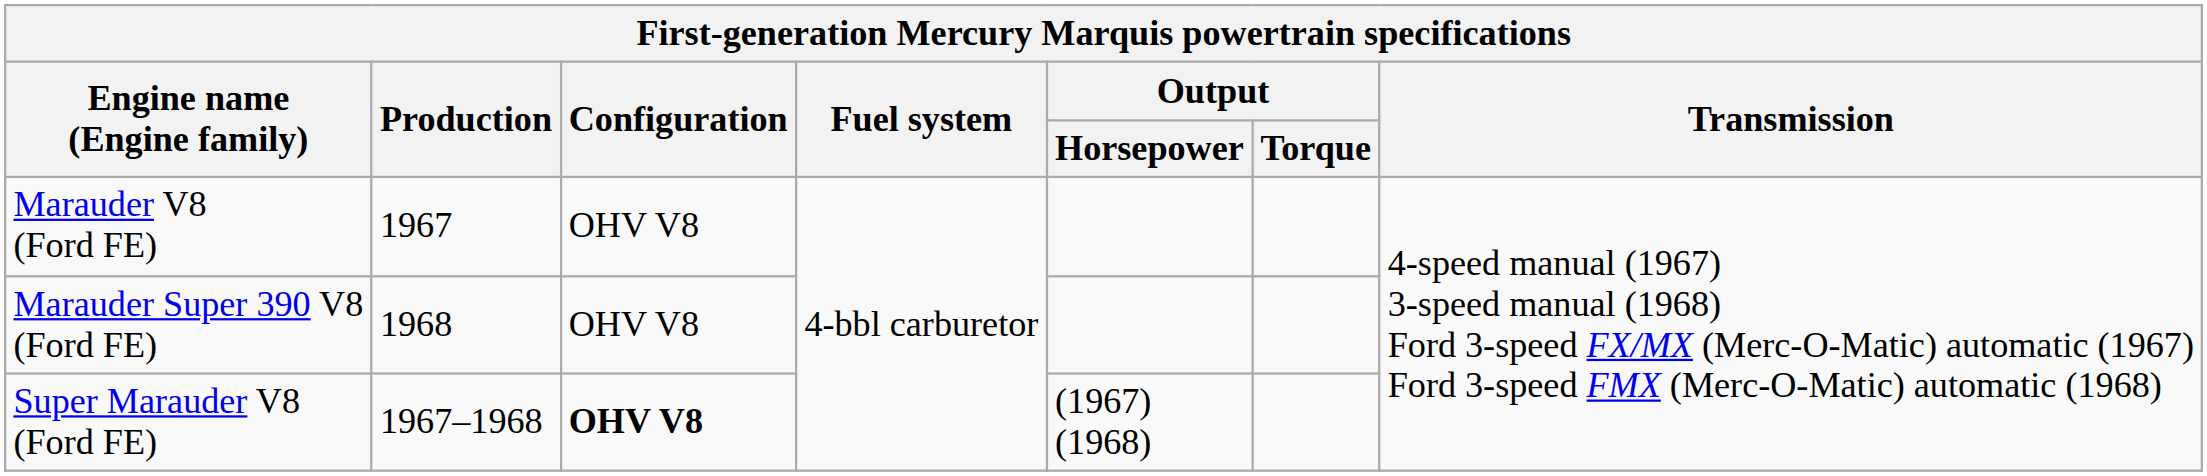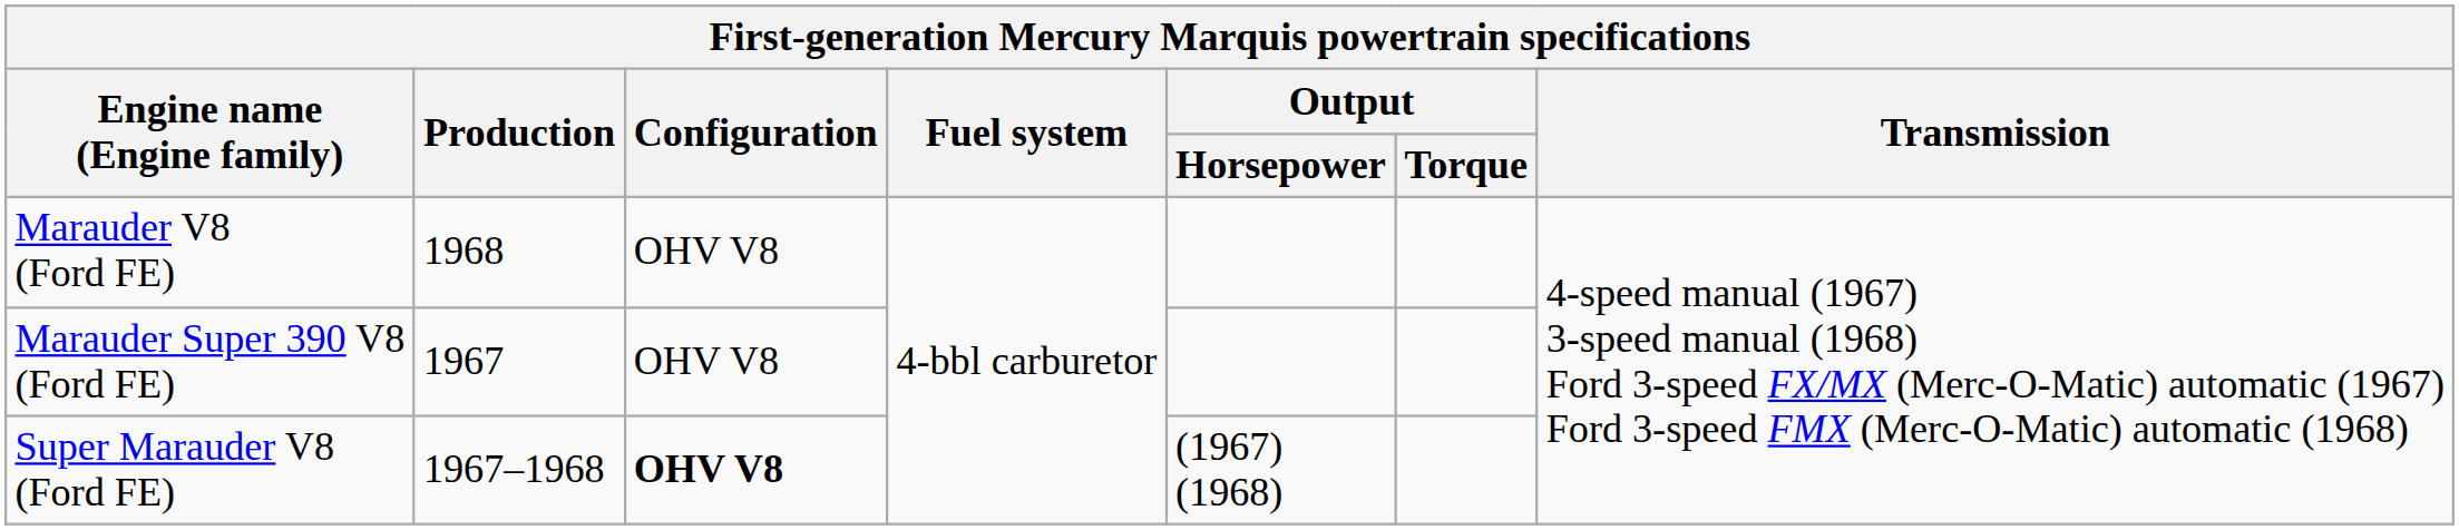 <table class="wikitable">
 <tr>
 <th colspan="7">First-generation Mercury Marquis powertrain specifications</th>
 </tr>
 <tr>
 <th rowspan="2">Engine name<br>(Engine family)</th>
 <th rowspan="2">Production</th>
 <th rowspan="2">Configuration</th>
 <th rowspan="2">Fuel system</th>
 <th colspan="2">Output</th>
 <th rowspan="2">Transmission</th>
 </tr>
 <tr>
 <th>Horsepower</th>
 <th>Torque</th>
 </tr>
 <tr>
 <td><a href='#'>Marauder</a> V8<br>(Ford FE)</td>
-<td>1967</td>
+<td>1968</td>
 <td> OHV V8</td>
 <td rowspan="3">4-bbl carburetor</td>
 <td></td>
 <td></td>
 <td rowspan="3">4-speed manual (1967)<br>3-speed manual (1968)<br>Ford 3-speed <a href='#'><em>FX/MX</em></a> (Merc-O-Matic) automatic (1967)<br>Ford 3-speed <a href='#'><em>FMX</em></a> (Merc-O-Matic) automatic (1968)</td>
 </tr>
 <tr>
 <td><a href='#'>Marauder Super 390</a> V8<br>(Ford FE)</td>
-<td>1968</td>
+<td>1967</td>
 <td> OHV V8</td>
 <td></td>
 <td></td>
 </tr>
 <tr>
 <td><a href='#'>Super Marauder</a> V8<br>(Ford FE)</td>
 <td>1967–1968</td>
 <td><strong> OHV V8</strong></td>
 <td> (1967)<br> (1968)</td>
 <td></td>
 </tr>
 </table>
